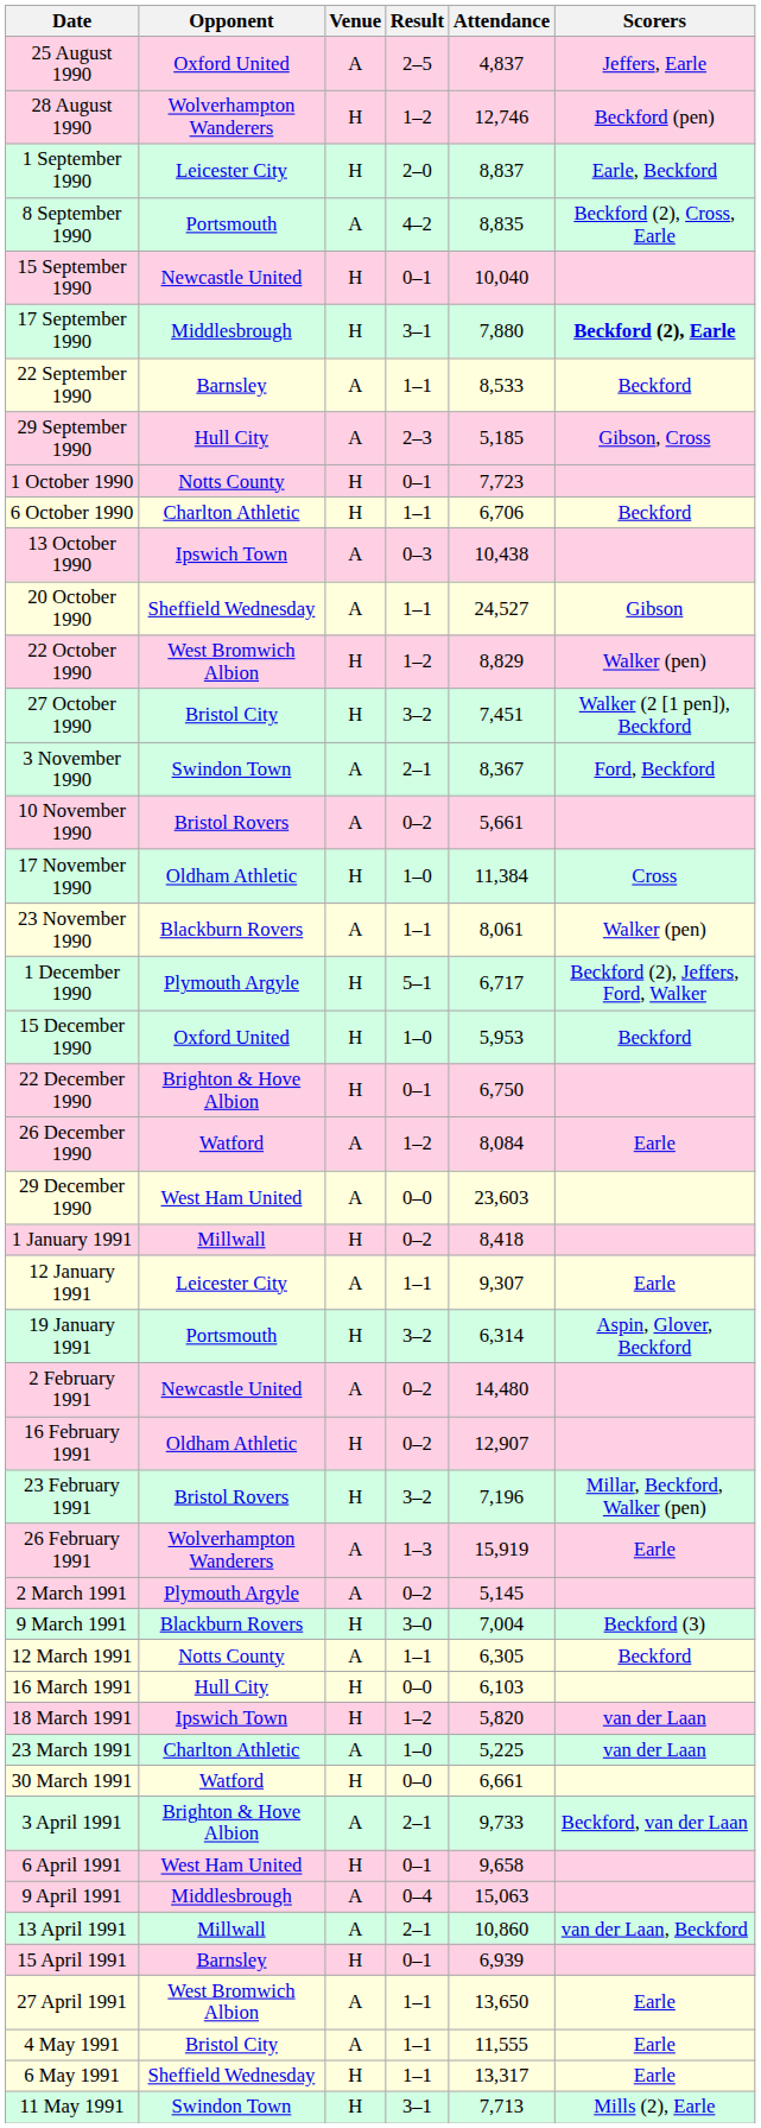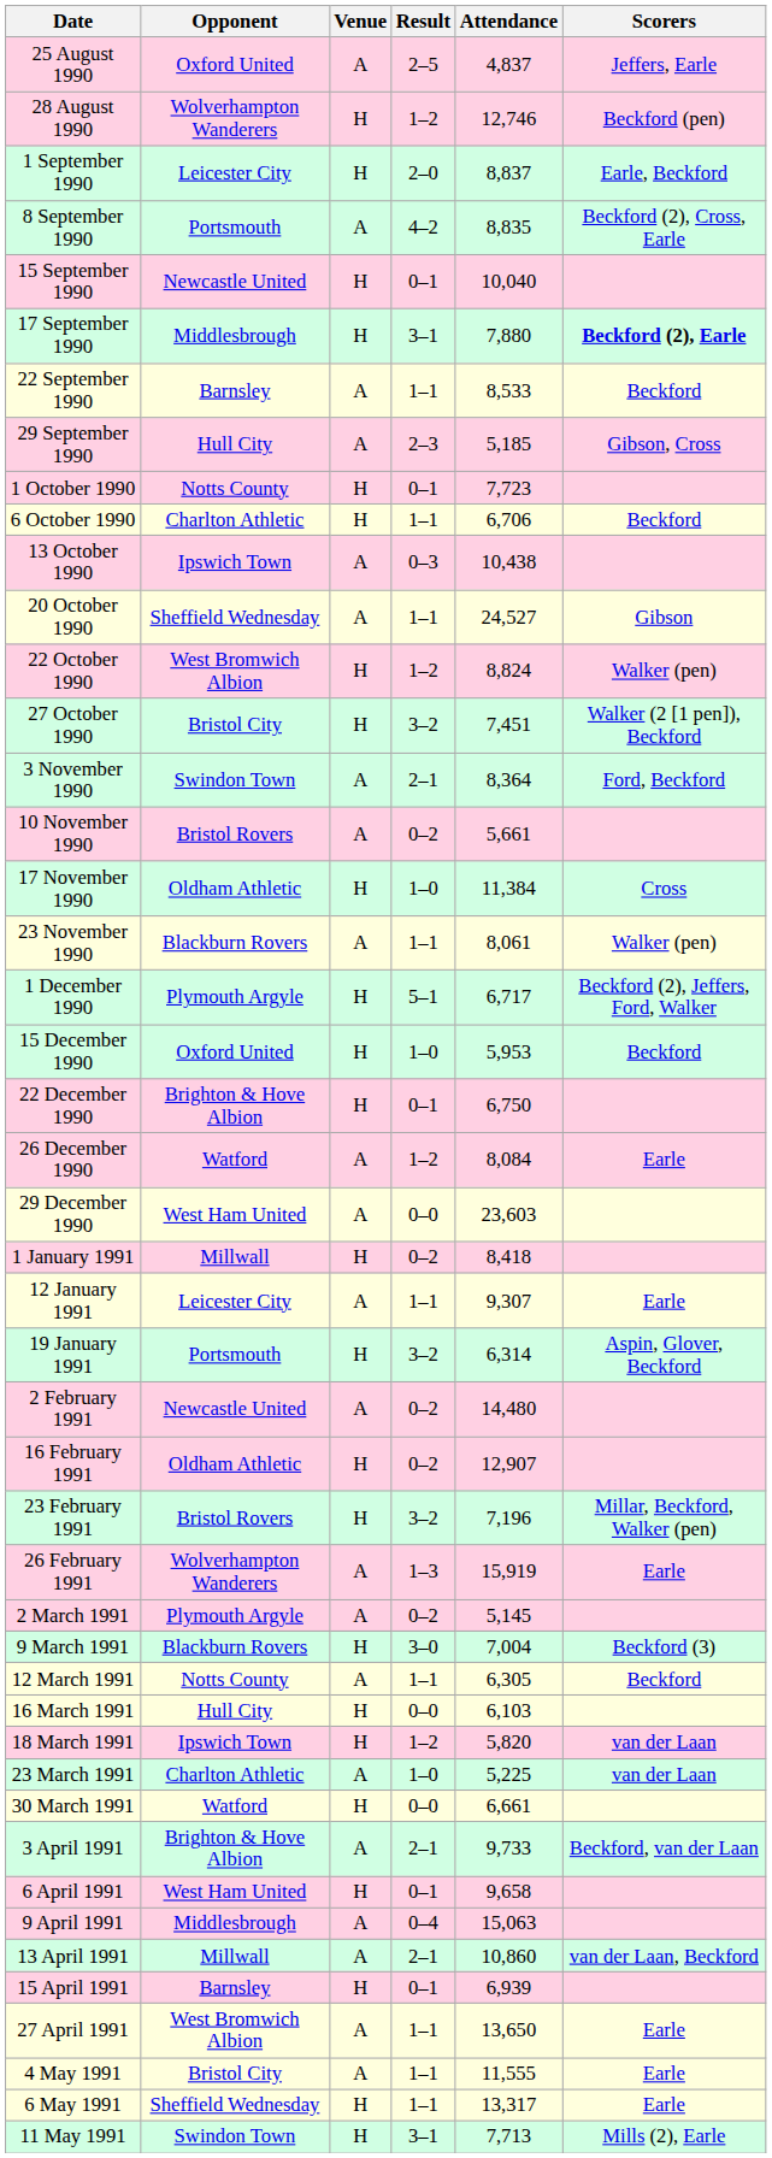 <table class="wikitable sortable" style="font-size:100%; text-align:center">
 <tr>
 <th>Date</th>
 <th>Opponent</th>
 <th>Venue</th>
 <th>Result</th>
 <th>Attendance</th>
 <th>Scorers</th>
 </tr>
 <tr style="background-color: #ffd0e3;">
 <td>25 August 1990</td>
 <td><a href='#'>Oxford United</a></td>
 <td>A</td>
 <td>2–5</td>
 <td>4,837</td>
 <td><a href='#'>Jeffers</a>, <a href='#'>Earle</a></td>
 </tr>
 <tr style="background-color: #ffd0e3;">
 <td>28 August 1990</td>
 <td><a href='#'>Wolverhampton Wanderers</a></td>
 <td>H</td>
 <td>1–2</td>
 <td>12,746</td>
 <td><a href='#'>Beckford</a> (pen)</td>
 </tr>
 <tr style="background-color: #d0ffe3;">
 <td>1 September 1990</td>
 <td><a href='#'>Leicester City</a></td>
 <td>H</td>
 <td>2–0</td>
 <td>8,837</td>
 <td><a href='#'>Earle</a>, <a href='#'>Beckford</a></td>
 </tr>
 <tr style="background-color: #d0ffe3;">
 <td>8 September 1990</td>
 <td><a href='#'>Portsmouth</a></td>
 <td>A</td>
 <td>4–2</td>
 <td>8,835</td>
 <td><a href='#'>Beckford</a> (2), <a href='#'>Cross</a>, <a href='#'>Earle</a></td>
 </tr>
 <tr style="background-color: #ffd0e3;">
 <td>15 September 1990</td>
 <td><a href='#'>Newcastle United</a></td>
 <td>H</td>
 <td>0–1</td>
 <td>10,040</td>
 <td></td>
 </tr>
 <tr style="background-color: #d0ffe3;">
 <td>17 September 1990</td>
 <td><a href='#'>Middlesbrough</a></td>
 <td>H</td>
 <td>3–1</td>
 <td>7,880</td>
 <td><strong><a href='#'>Beckford</a> (2), <a href='#'>Earle</a></strong></td>
 </tr>
 <tr style="background-color: #ffffdd;">
 <td>22 September 1990</td>
 <td><a href='#'>Barnsley</a></td>
 <td>A</td>
 <td>1–1</td>
 <td>8,533</td>
 <td><a href='#'>Beckford</a></td>
 </tr>
 <tr style="background-color: #ffd0e3;">
 <td>29 September 1990</td>
 <td><a href='#'>Hull City</a></td>
 <td>A</td>
 <td>2–3</td>
 <td>5,185</td>
 <td><a href='#'>Gibson</a>, <a href='#'>Cross</a></td>
 </tr>
 <tr style="background-color: #ffd0e3;">
 <td>1 October 1990</td>
 <td><a href='#'>Notts County</a></td>
 <td>H</td>
 <td>0–1</td>
 <td>7,723</td>
 <td></td>
 </tr>
 <tr style="background-color: #ffffdd;">
 <td>6 October 1990</td>
 <td><a href='#'>Charlton Athletic</a></td>
 <td>H</td>
 <td>1–1</td>
 <td>6,706</td>
 <td><a href='#'>Beckford</a></td>
 </tr>
 <tr style="background-color: #ffd0e3;">
 <td>13 October 1990</td>
 <td><a href='#'>Ipswich Town</a></td>
 <td>A</td>
 <td>0–3</td>
 <td>10,438</td>
 <td></td>
 </tr>
 <tr style="background-color: #ffffdd;">
 <td>20 October 1990</td>
 <td><a href='#'>Sheffield Wednesday</a></td>
 <td>A</td>
 <td>1–1</td>
 <td>24,527</td>
 <td><a href='#'>Gibson</a></td>
 </tr>
 <tr style="background-color: #ffd0e3;">
 <td>22 October 1990</td>
 <td><a href='#'>West Bromwich Albion</a></td>
 <td>H</td>
 <td>1–2</td>
-<td>8,829</td>
+<td>8,824</td>
 <td><a href='#'>Walker</a> (pen)</td>
 </tr>
 <tr style="background-color: #d0ffe3;">
 <td>27 October 1990</td>
 <td><a href='#'>Bristol City</a></td>
 <td>H</td>
 <td>3–2</td>
 <td>7,451</td>
 <td><a href='#'>Walker</a> (2 [1 pen]), <a href='#'>Beckford</a></td>
 </tr>
 <tr style="background-color: #d0ffe3;">
 <td>3 November 1990</td>
 <td><a href='#'>Swindon Town</a></td>
 <td>A</td>
 <td>2–1</td>
-<td>8,367</td>
+<td>8,364</td>
 <td><a href='#'>Ford</a>, <a href='#'>Beckford</a></td>
 </tr>
 <tr style="background-color: #ffd0e3;">
 <td>10 November 1990</td>
 <td><a href='#'>Bristol Rovers</a></td>
 <td>A</td>
 <td>0–2</td>
 <td>5,661</td>
 <td></td>
 </tr>
 <tr style="background-color: #d0ffe3;">
 <td>17 November 1990</td>
 <td><a href='#'>Oldham Athletic</a></td>
 <td>H</td>
 <td>1–0</td>
 <td>11,384</td>
 <td><a href='#'>Cross</a></td>
 </tr>
 <tr style="background-color: #ffffdd;">
 <td>23 November 1990</td>
 <td><a href='#'>Blackburn Rovers</a></td>
 <td>A</td>
 <td>1–1</td>
 <td>8,061</td>
 <td><a href='#'>Walker</a> (pen)</td>
 </tr>
 <tr style="background-color: #d0ffe3;">
 <td>1 December 1990</td>
 <td><a href='#'>Plymouth Argyle</a></td>
 <td>H</td>
 <td>5–1</td>
 <td>6,717</td>
 <td><a href='#'>Beckford</a> (2), <a href='#'>Jeffers</a>, <a href='#'>Ford</a>, <a href='#'>Walker</a></td>
 </tr>
 <tr style="background-color: #d0ffe3;">
 <td>15 December 1990</td>
 <td><a href='#'>Oxford United</a></td>
 <td>H</td>
 <td>1–0</td>
 <td>5,953</td>
 <td><a href='#'>Beckford</a></td>
 </tr>
 <tr style="background-color: #ffd0e3;">
 <td>22 December 1990</td>
 <td><a href='#'>Brighton & Hove Albion</a></td>
 <td>H</td>
 <td>0–1</td>
 <td>6,750</td>
 <td></td>
 </tr>
 <tr style="background-color: #ffd0e3;">
 <td>26 December 1990</td>
 <td><a href='#'>Watford</a></td>
 <td>A</td>
 <td>1–2</td>
 <td>8,084</td>
 <td><a href='#'>Earle</a></td>
 </tr>
 <tr style="background-color: #ffffdd;">
 <td>29 December 1990</td>
 <td><a href='#'>West Ham United</a></td>
 <td>A</td>
 <td>0–0</td>
 <td>23,603</td>
 <td></td>
 </tr>
 <tr style="background-color: #ffd0e3;">
 <td>1 January 1991</td>
 <td><a href='#'>Millwall</a></td>
 <td>H</td>
 <td>0–2</td>
 <td>8,418</td>
 <td></td>
 </tr>
 <tr style="background-color: #ffffdd;">
 <td>12 January 1991</td>
 <td><a href='#'>Leicester City</a></td>
 <td>A</td>
 <td>1–1</td>
 <td>9,307</td>
 <td><a href='#'>Earle</a></td>
 </tr>
 <tr style="background-color: #d0ffe3;">
 <td>19 January 1991</td>
 <td><a href='#'>Portsmouth</a></td>
 <td>H</td>
 <td>3–2</td>
 <td>6,314</td>
 <td><a href='#'>Aspin</a>, <a href='#'>Glover</a>, <a href='#'>Beckford</a></td>
 </tr>
 <tr style="background-color: #ffd0e3;">
 <td>2 February 1991</td>
 <td><a href='#'>Newcastle United</a></td>
 <td>A</td>
 <td>0–2</td>
 <td>14,480</td>
 <td></td>
 </tr>
 <tr style="background-color: #ffd0e3;">
 <td>16 February 1991</td>
 <td><a href='#'>Oldham Athletic</a></td>
 <td>H</td>
 <td>0–2</td>
 <td>12,907</td>
 <td></td>
 </tr>
 <tr style="background-color: #d0ffe3;">
 <td>23 February 1991</td>
 <td><a href='#'>Bristol Rovers</a></td>
 <td>H</td>
 <td>3–2</td>
 <td>7,196</td>
 <td><a href='#'>Millar</a>, <a href='#'>Beckford</a>, <a href='#'>Walker</a> (pen)</td>
 </tr>
 <tr style="background-color: #ffd0e3;">
 <td>26 February 1991</td>
 <td><a href='#'>Wolverhampton Wanderers</a></td>
 <td>A</td>
 <td>1–3</td>
 <td>15,919</td>
 <td><a href='#'>Earle</a></td>
 </tr>
 <tr style="background-color: #ffd0e3;">
 <td>2 March 1991</td>
 <td><a href='#'>Plymouth Argyle</a></td>
 <td>A</td>
 <td>0–2</td>
 <td>5,145</td>
 <td></td>
 </tr>
 <tr style="background-color: #d0ffe3;">
 <td>9 March 1991</td>
 <td><a href='#'>Blackburn Rovers</a></td>
 <td>H</td>
 <td>3–0</td>
 <td>7,004</td>
 <td><a href='#'>Beckford</a> (3)</td>
 </tr>
 <tr style="background-color: #ffffdd;">
 <td>12 March 1991</td>
 <td><a href='#'>Notts County</a></td>
 <td>A</td>
 <td>1–1</td>
 <td>6,305</td>
 <td><a href='#'>Beckford</a></td>
 </tr>
 <tr style="background-color: #ffffdd;">
 <td>16 March 1991</td>
 <td><a href='#'>Hull City</a></td>
 <td>H</td>
 <td>0–0</td>
 <td>6,103</td>
 <td></td>
 </tr>
 <tr style="background-color: #ffd0e3;">
 <td>18 March 1991</td>
 <td><a href='#'>Ipswich Town</a></td>
 <td>H</td>
 <td>1–2</td>
 <td>5,820</td>
 <td><a href='#'>van der Laan</a></td>
 </tr>
 <tr style="background-color: #d0ffe3;">
 <td>23 March 1991</td>
 <td><a href='#'>Charlton Athletic</a></td>
 <td>A</td>
 <td>1–0</td>
 <td>5,225</td>
 <td><a href='#'>van der Laan</a></td>
 </tr>
 <tr style="background-color: #ffffdd;">
 <td>30 March 1991</td>
 <td><a href='#'>Watford</a></td>
 <td>H</td>
 <td>0–0</td>
 <td>6,661</td>
 <td></td>
 </tr>
 <tr style="background-color: #d0ffe3;">
 <td>3 April 1991</td>
 <td><a href='#'>Brighton & Hove Albion</a></td>
 <td>A</td>
 <td>2–1</td>
 <td>9,733</td>
 <td><a href='#'>Beckford</a>, <a href='#'>van der Laan</a></td>
 </tr>
 <tr style="background-color: #ffd0e3;">
 <td>6 April 1991</td>
 <td><a href='#'>West Ham United</a></td>
 <td>H</td>
 <td>0–1</td>
 <td>9,658</td>
 <td></td>
 </tr>
 <tr style="background-color: #ffd0e3;">
 <td>9 April 1991</td>
 <td><a href='#'>Middlesbrough</a></td>
 <td>A</td>
 <td>0–4</td>
 <td>15,063</td>
 <td></td>
 </tr>
 <tr style="background-color: #d0ffe3;">
 <td>13 April 1991</td>
 <td><a href='#'>Millwall</a></td>
 <td>A</td>
 <td>2–1</td>
 <td>10,860</td>
 <td><a href='#'>van der Laan</a>, <a href='#'>Beckford</a></td>
 </tr>
 <tr style="background-color: #ffd0e3;">
 <td>15 April 1991</td>
 <td><a href='#'>Barnsley</a></td>
 <td>H</td>
 <td>0–1</td>
 <td>6,939</td>
 <td></td>
 </tr>
 <tr style="background-color: #ffffdd;">
 <td>27 April 1991</td>
 <td><a href='#'>West Bromwich Albion</a></td>
 <td>A</td>
 <td>1–1</td>
 <td>13,650</td>
 <td><a href='#'>Earle</a></td>
 </tr>
 <tr style="background-color: #ffffdd;">
 <td>4 May 1991</td>
 <td><a href='#'>Bristol City</a></td>
 <td>A</td>
 <td>1–1</td>
 <td>11,555</td>
 <td><a href='#'>Earle</a></td>
 </tr>
 <tr style="background-color: #ffffdd;">
 <td>6 May 1991</td>
 <td><a href='#'>Sheffield Wednesday</a></td>
 <td>H</td>
 <td>1–1</td>
 <td>13,317</td>
 <td><a href='#'>Earle</a></td>
 </tr>
 <tr style="background-color: #d0ffe3;">
 <td>11 May 1991</td>
 <td><a href='#'>Swindon Town</a></td>
 <td>H</td>
 <td>3–1</td>
 <td>7,713</td>
 <td><a href='#'>Mills</a> (2), <a href='#'>Earle</a></td>
 </tr>
 </table>
